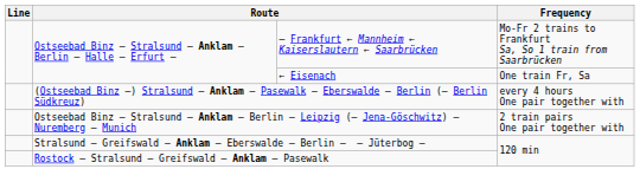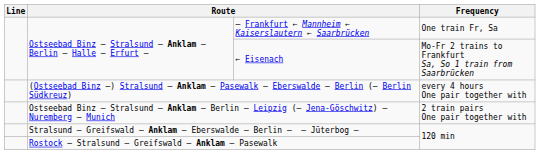 <table class="wikitable">
 <tr>
 <th>Line</th>
 <th colspan="2">Route</th>
 <th>Frequency</th>
 </tr>
 <tr>
 <td rowspan="2" style="text-align:center"></td>
 <td rowspan="2"><a href='#'>Ostseebad Binz</a> – <a href='#'>Stralsund</a> – <strong>Anklam</strong> – <a href='#'>Berlin</a> – <a href='#'>Halle</a> – <a href='#'>Erfurt</a> –</td>
 <td>– <a href='#'>Frankfurt</a> <em>← <a href='#'>Mannheim</a> ← <a href='#'>Kaiserslautern</a> ← <a href='#'>Saarbrücken</a></em></td>
-<td>Mo-Fr 2 trains to Frankfurt<br><em>Sa, So 1 train from Saarbrücken</em></td>
+<td>One train Fr, Sa</td>
 </tr>
 <tr>
 <td>← <a href='#'>Eisenach</a></td>
-<td>One train Fr, Sa</td>
+<td>Mo-Fr 2 trains to Frankfurt<br><em>Sa, So 1 train from Saarbrücken</em></td>
 </tr>
 <tr>
 <td style="text-align:center"></td>
 <td colspan="2">(<a href='#'>Ostseebad Binz</a> –) <a href='#'>Stralsund</a> – <strong>Anklam</strong> – <a href='#'>Pasewalk</a> – <a href='#'>Eberswalde</a> – <a href='#'>Berlin</a> (– <a href='#'>Berlin Südkreuz</a>)</td>
 <td>every 4 hours<br>One pair together with </td>
 </tr>
 <tr>
 <td></td>
 <td colspan="2">Ostseebad Binz – Stralsund – <strong>Anklam</strong> – Berlin – <a href='#'>Leipzig</a> (– <a href='#'>Jena-Göschwitz</a>) – <a href='#'>Nuremberg</a> – <a href='#'>Munich</a></td>
 <td>2 train pairs<br>One pair together with </td>
 </tr>
 <tr>
 <td style="text-align:center"></td>
 <td colspan="2">Stralsund – Greifswald – <strong>Anklam</strong> – Eberswalde – Berlin –  – Jüterbog – </td>
 <td rowspan="2">120 min</td>
 </tr>
 <tr>
 <td></td>
 <td colspan="2"><a href='#'>Rostock</a> – Stralsund – Greifswald – <strong>Anklam</strong> – Pasewalk</td>
 </tr>
 </table>
